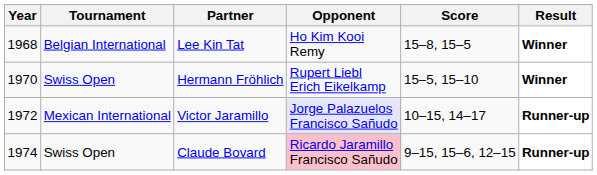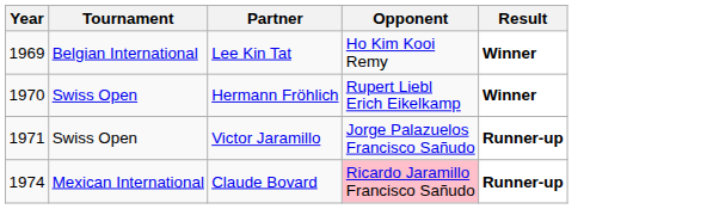 <table class="sortable wikitable" style="font-size: 90%;">
 <tr>
 <th>Year</th>
 <th>Tournament</th>
 <th>Partner</th>
 <th>Opponent</th>
-<th>Score</th>
 <th>Result</th>
 </tr>
 <tr>
-<td align="center">1968</td>
+<td align="center">1969</td>
 <td align="left"><a href='#'>Belgian International</a></td>
 <td align="left"> <a href='#'>Lee Kin Tat</a></td>
 <td align="left"> <a href='#'>Ho Kim Kooi</a><br> Remy</td>
-<td align="left">15–8, 15–5</td>
 <td style="text-align:left; background:white"> <strong>Winner</strong></td>
 </tr>
 <tr>
 <td align="center">1970</td>
 <td align="left"><a href='#'>Swiss Open</a></td>
 <td align="left"> <a href='#'>Hermann Fröhlich</a></td>
 <td align="left"> <a href='#'>Rupert Liebl</a><br> <a href='#'>Erich Eikelkamp</a></td>
-<td align="left">15–5, 15–10</td>
 <td style="text-align:left; background:white"> <strong>Winner</strong></td>
 </tr>
 <tr>
-<td align="center">1972</td>
-<td align="left"><a href='#'>Mexican International</a></td>
+<td align="center">1971</td>
+<td align="left">Swiss Open</td>
 <td align="left"> <a href='#'>Victor Jaramillo</a></td>
-<td align="left" style="background: lavender;"> <a href='#'>Jorge Palazuelos</a><br> <a href='#'>Francisco Sañudo</a></td>
-<td align="left">10–15, 14–17</td>
+<td align="left"> <a href='#'>Jorge Palazuelos</a><br> <a href='#'>Francisco Sañudo</a></td>
 <td style="text-align:left; background:white"> <strong>Runner-up</strong></td>
 </tr>
 <tr>
 <td align="center">1974</td>
-<td align="left">Swiss Open</td>
+<td align="left"><a href='#'>Mexican International</a></td>
 <td align="left"> <a href='#'>Claude Bovard</a></td>
 <td align="left" style="background: pink;"> <a href='#'>Ricardo Jaramillo</a><br> Francisco Sañudo</td>
-<td align="left">9–15, 15–6, 12–15</td>
 <td style="text-align:left; background:white"> <strong>Runner-up</strong></td>
 </tr>
 </table>
